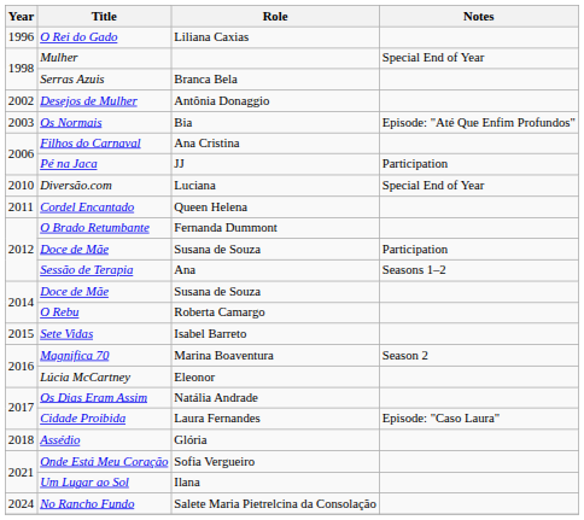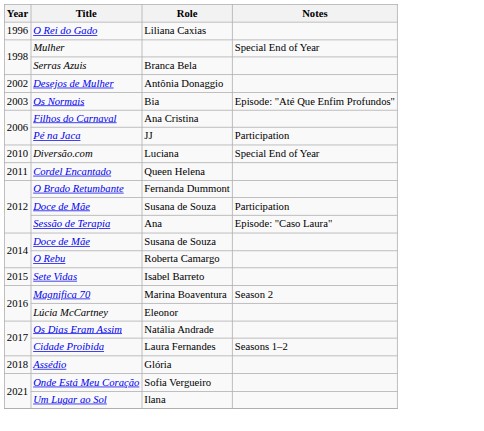 <table class="wikitable" style="font-size: 90%;">
 <tr>
 <th>Year</th>
 <th>Title</th>
 <th>Role</th>
 <th>Notes</th>
 </tr>
 <tr>
 <td>1996</td>
 <td><em><a href='#'>O Rei do Gado</a></em></td>
 <td>Liliana Caxias</td>
 <td></td>
 </tr>
 <tr>
 <td rowspan="2">1998</td>
 <td><em>Mulher</em></td>
 <td></td>
 <td>Special End of Year</td>
 </tr>
 <tr>
 <td><em>Serras Azuis</em></td>
 <td>Branca Bela</td>
 <td></td>
 </tr>
 <tr>
 <td>2002</td>
 <td><em><a href='#'>Desejos de Mulher</a></em></td>
 <td>Antônia Donaggio</td>
 <td></td>
 </tr>
 <tr>
 <td>2003</td>
 <td><em><a href='#'>Os Normais</a></em></td>
 <td>Bia</td>
 <td>Episode: "Até Que Enfim Profundos"</td>
 </tr>
 <tr>
 <td rowspan="2">2006</td>
 <td><em><a href='#'>Filhos do Carnaval</a></em></td>
 <td>Ana Cristina</td>
 <td></td>
 </tr>
 <tr>
 <td><em><a href='#'>Pé na Jaca</a></em></td>
 <td>JJ</td>
 <td>Participation</td>
 </tr>
 <tr>
 <td>2010</td>
 <td><em>Diversão.com</em></td>
 <td>Luciana</td>
 <td>Special End of Year</td>
 </tr>
 <tr>
 <td>2011</td>
 <td><em><a href='#'>Cordel Encantado</a></em></td>
 <td>Queen Helena</td>
 <td></td>
 </tr>
 <tr>
 <td rowspan="3">2012</td>
 <td><em><a href='#'>O Brado Retumbante</a></em></td>
 <td>Fernanda Dummont</td>
 <td></td>
 </tr>
 <tr>
 <td><em><a href='#'>Doce de Mãe</a></em></td>
 <td>Susana de Souza</td>
 <td>Participation</td>
 </tr>
 <tr>
 <td><em><a href='#'>Sessão de Terapia</a></em></td>
 <td>Ana</td>
-<td>Seasons 1–2</td>
+<td>Episode: "Caso Laura"</td>
 </tr>
 <tr>
 <td rowspan="2">2014</td>
 <td><em><a href='#'>Doce de Mãe</a></em></td>
 <td>Susana de Souza</td>
 <td></td>
 </tr>
 <tr>
 <td><em><a href='#'>O Rebu</a></em></td>
 <td>Roberta Camargo</td>
 <td></td>
 </tr>
 <tr>
 <td>2015</td>
 <td><em><a href='#'>Sete Vidas</a></em></td>
 <td>Isabel Barreto</td>
 <td></td>
 </tr>
 <tr>
 <td rowspan="2">2016</td>
 <td><em><a href='#'>Magnifica 70</a></em></td>
 <td>Marina Boaventura</td>
 <td>Season 2</td>
 </tr>
 <tr>
 <td><em>Lúcia McCartney</em></td>
 <td>Eleonor</td>
 <td></td>
 </tr>
 <tr>
 <td rowspan="2">2017</td>
 <td><em><a href='#'>Os Dias Eram Assim</a></em></td>
 <td>Natália Andrade</td>
 <td></td>
 </tr>
 <tr>
 <td><em><a href='#'>Cidade Proibida</a></em></td>
 <td>Laura Fernandes</td>
-<td>Episode: "Caso Laura"</td>
+<td>Seasons 1–2</td>
 </tr>
 <tr>
 <td>2018</td>
 <td><em><a href='#'>Assédio</a></em></td>
 <td>Glória</td>
 <td></td>
 </tr>
 <tr>
 <td rowspan="2">2021</td>
 <td><a href='#'><em>Onde Está Meu Coração</em></a></td>
 <td>Sofia Vergueiro</td>
 <td></td>
 </tr>
 <tr>
 <td><em><a href='#'>Um Lugar ao Sol</a></em></td>
 <td>Ilana</td>
 <td></td>
 </tr>
 <tr>
-<td>2024</td>
-<td><em><a href='#'>No Rancho Fundo</a></em></td>
-<td>Salete Maria Pietrelcina da Consolação</td>
-<td></td>
-</tr>
-<tr>
 </tr>
 </table>
